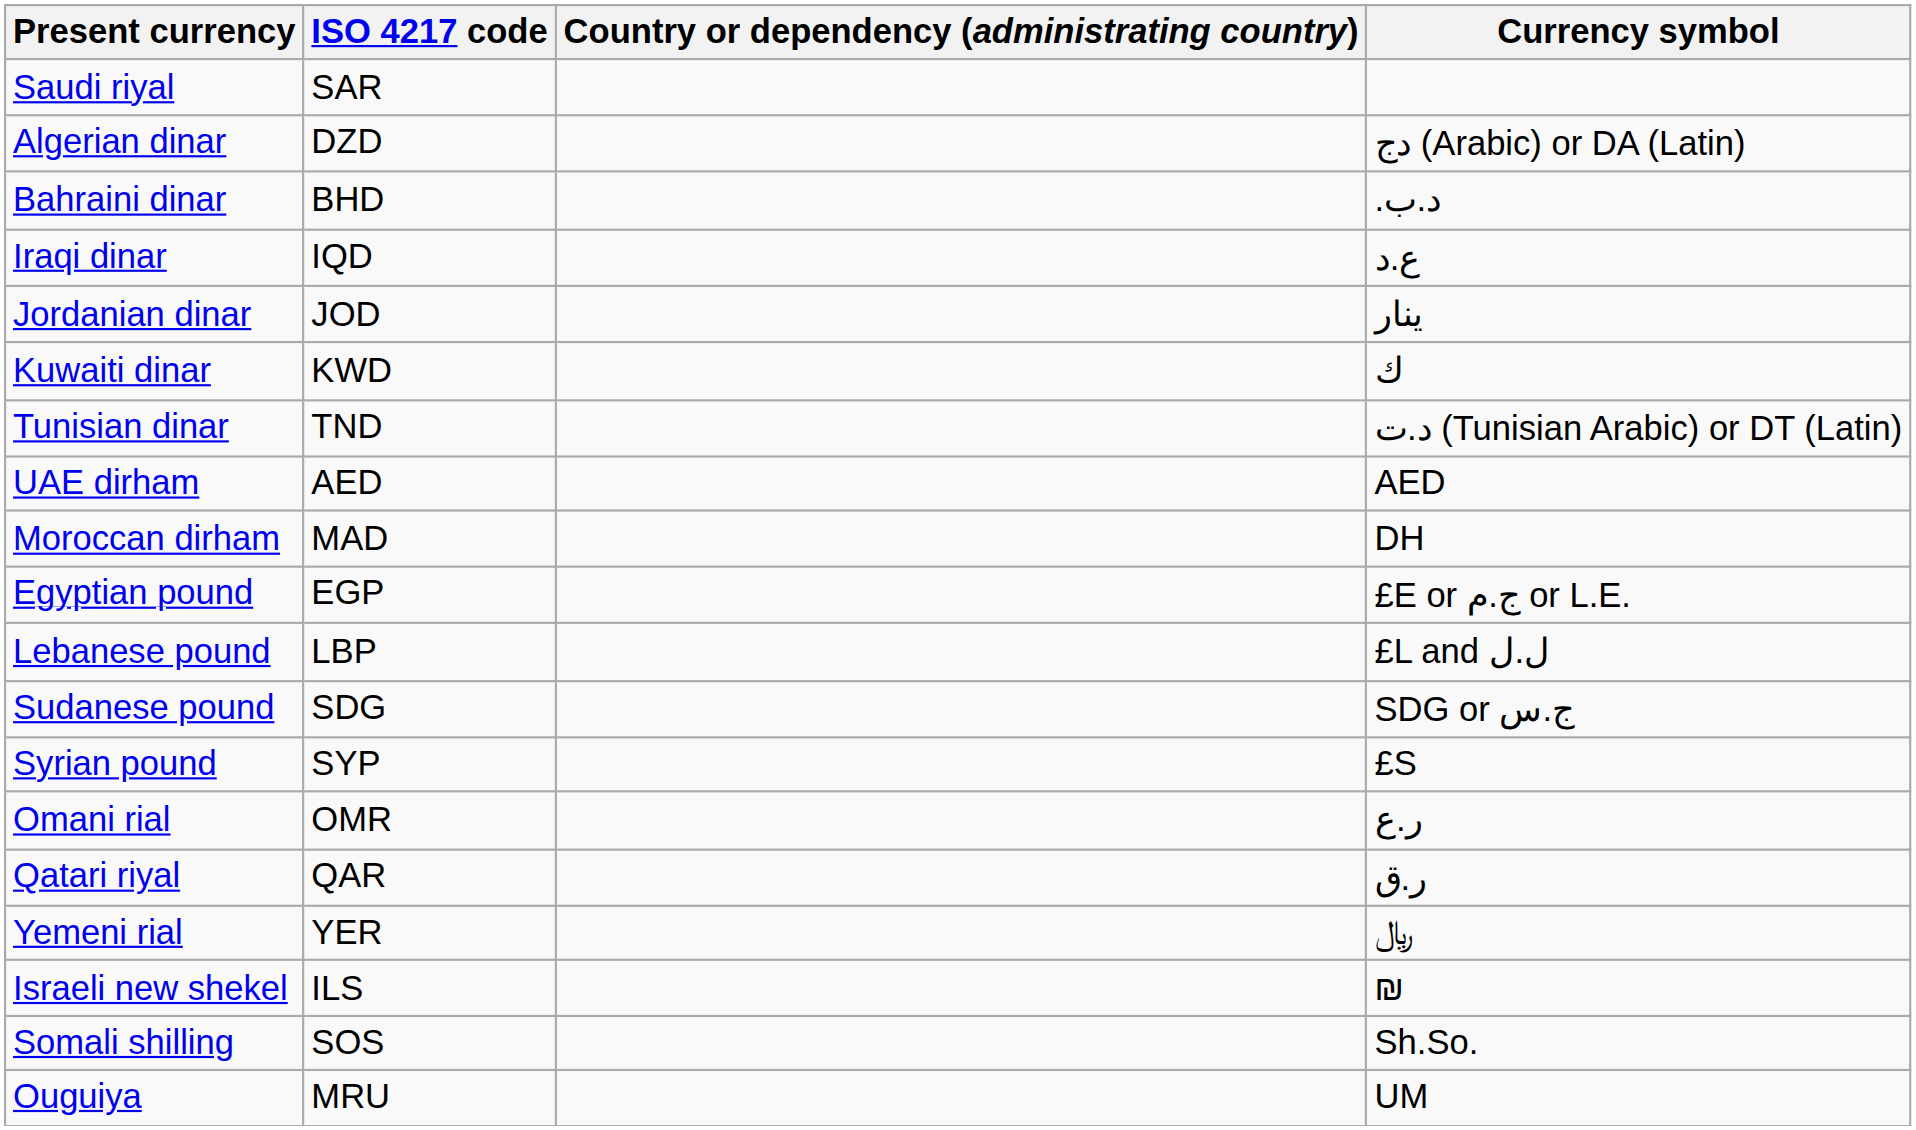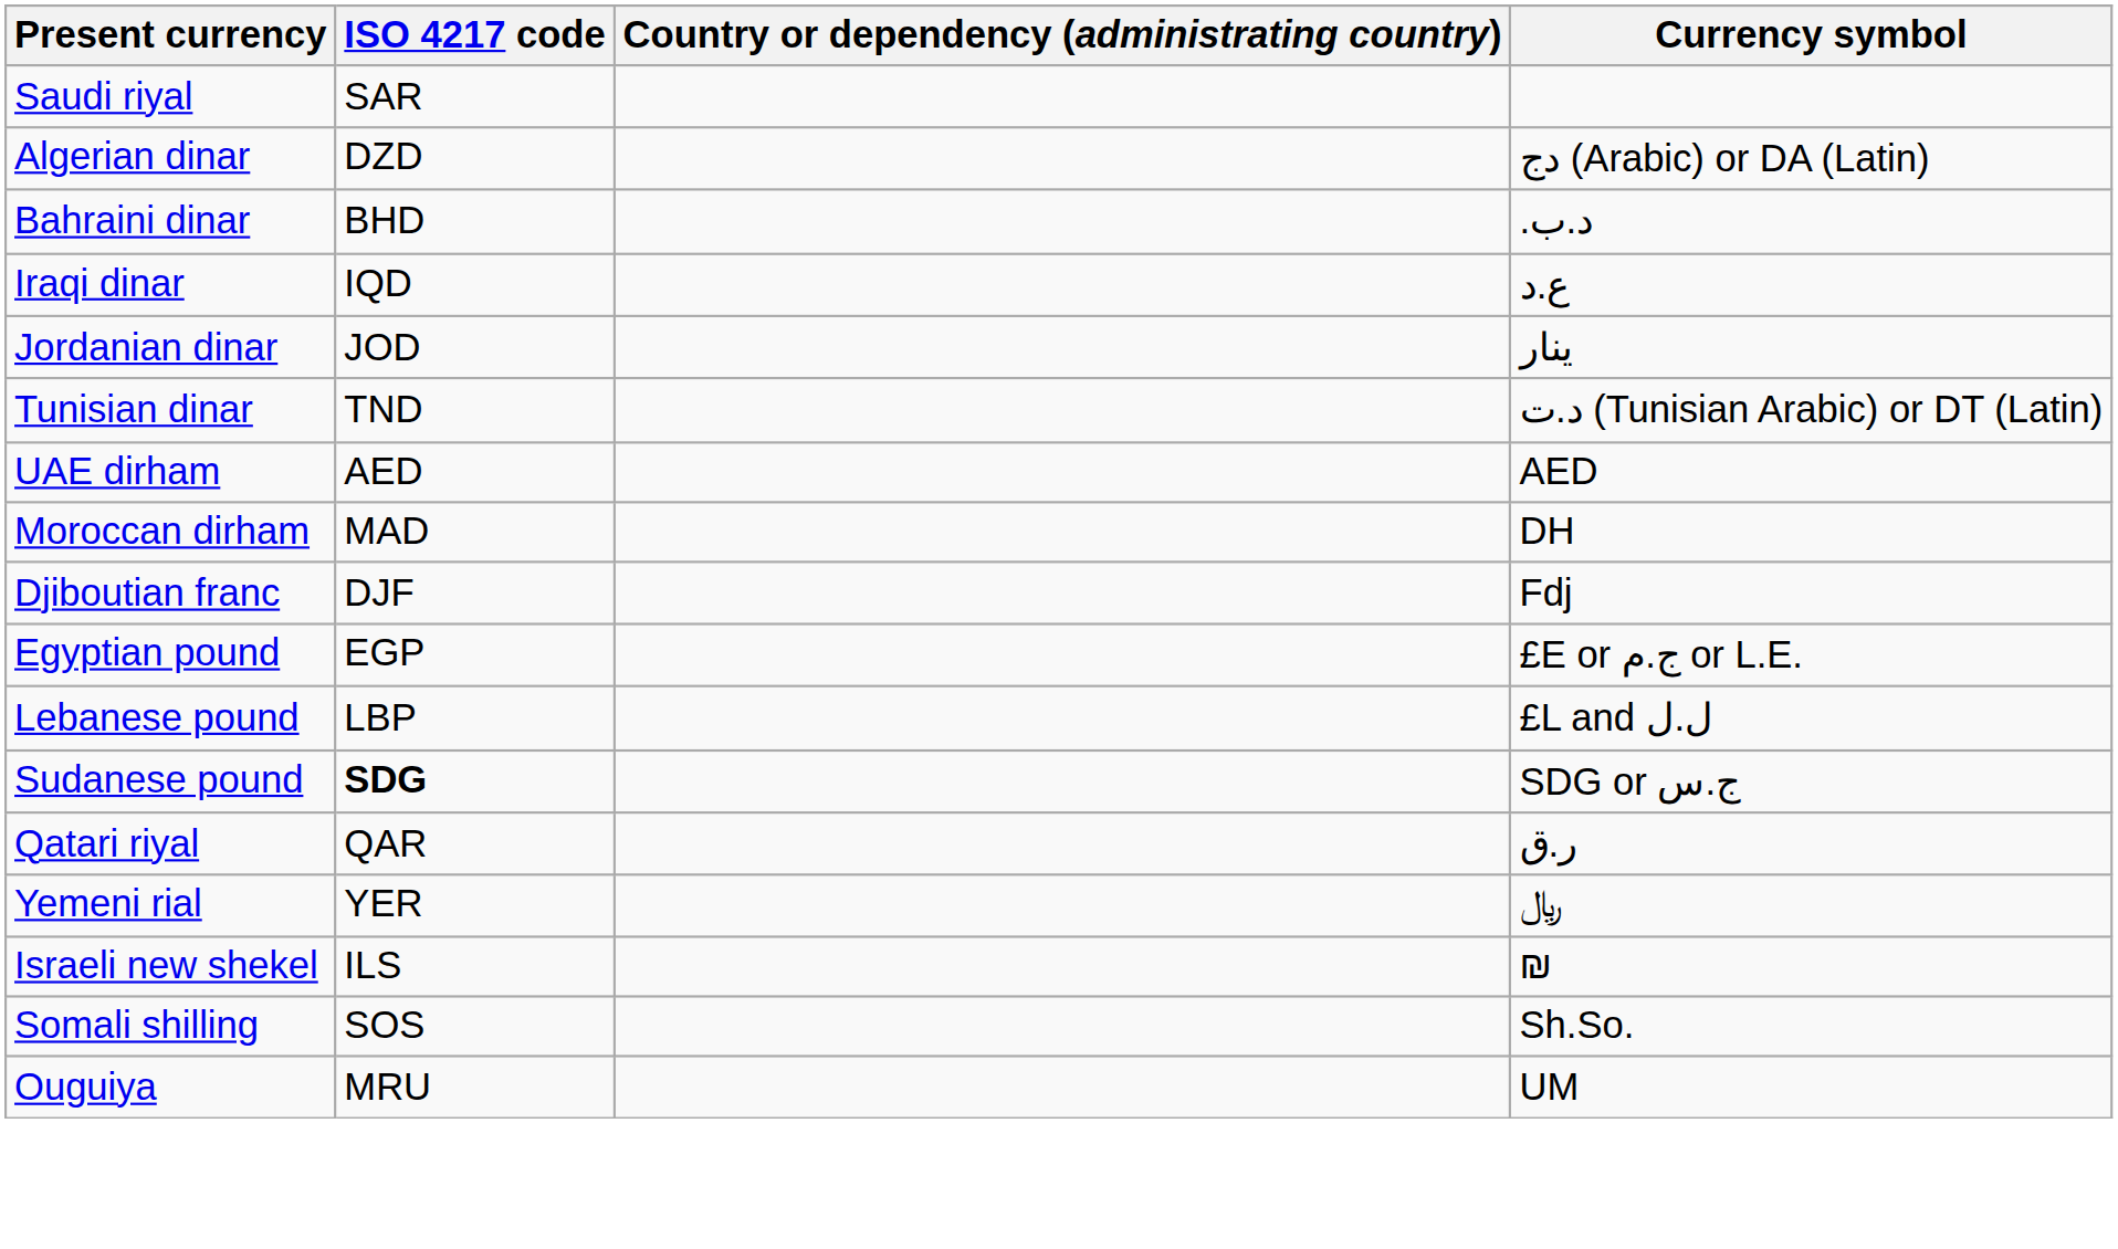 <table class="wikitable sortable">
 <tr>
 <th>Present currency</th>
 <th><a href='#'>ISO 4217</a> code</th>
 <th>Country or dependency (<em>administrating country</em>)</th>
 <th class="unsortable">Currency symbol</th>
 </tr>
 <tr>
 <td><a href='#'>Saudi riyal</a></td>
 <td>SAR</td>
 <td></td>
 <td></td>
 </tr>
 <tr>
 <td><a href='#'>Algerian dinar</a></td>
 <td>DZD</td>
 <td></td>
 <td>دج (Arabic) or DA (Latin)</td>
 </tr>
 <tr>
 <td><a href='#'>Bahraini dinar</a></td>
 <td>BHD</td>
 <td></td>
 <td>.د.ب</td>
 </tr>
 <tr>
 <td><a href='#'>Iraqi dinar</a></td>
 <td>IQD</td>
 <td></td>
 <td>ع.د</td>
 </tr>
 <tr>
 <td><a href='#'>Jordanian dinar</a></td>
 <td>JOD</td>
 <td></td>
 <td>ينار</td>
 </tr>
 <tr>
-<td><a href='#'>Kuwaiti dinar</a></td>
-<td>KWD</td>
-<td></td>
-<td>ك</td>
-</tr>
-<tr>
 <td><a href='#'>Tunisian dinar</a></td>
 <td>TND</td>
 <td></td>
 <td>د.ت (Tunisian Arabic) or DT (Latin)</td>
 </tr>
 <tr>
 <td><a href='#'>UAE dirham</a></td>
 <td>AED</td>
 <td></td>
 <td>AED</td>
 </tr>
 <tr>
 <td><a href='#'>Moroccan dirham</a></td>
 <td>MAD</td>
 <td></td>
 <td>DH</td>
 </tr>
 <tr>
+<td><a href='#'>Djiboutian franc</a></td>
+<td>DJF</td>
+<td></td>
+<td>Fdj</td>
+</tr>
+<tr>
 <td><a href='#'>Egyptian pound</a></td>
 <td>EGP</td>
 <td></td>
 <td>£E or ج.م or L.E.</td>
 </tr>
 <tr>
 <td><a href='#'>Lebanese pound</a></td>
 <td>LBP</td>
 <td></td>
 <td>£L and ل.ل</td>
 </tr>
 <tr>
 <td><a href='#'>Sudanese pound</a></td>
-<td>SDG</td>
+<td><strong>SDG</strong></td>
 <td></td>
 <td>SDG or ج.س</td>
-</tr>
-<tr>
-<td><a href='#'>Syrian pound</a></td>
-<td>SYP</td>
-<td></td>
-<td>£S</td>
-</tr>
-<tr>
-<td><a href='#'>Omani rial</a></td>
-<td>OMR</td>
-<td></td>
-<td>ر.ع</td>
 </tr>
 <tr>
 <td><a href='#'>Qatari riyal</a></td>
 <td>QAR</td>
 <td></td>
 <td>ر.ق</td>
 </tr>
 <tr>
 <td><a href='#'>Yemeni rial</a></td>
 <td>YER</td>
 <td></td>
 <td>﷼</td>
 </tr>
 <tr>
 <td><a href='#'>Israeli new shekel</a></td>
 <td>ILS</td>
 <td></td>
 <td>₪</td>
 </tr>
 <tr>
 <td><a href='#'>Somali shilling</a></td>
 <td>SOS</td>
 <td></td>
 <td>Sh.So.</td>
 </tr>
 <tr>
 <td><a href='#'>Ouguiya</a></td>
 <td>MRU</td>
 <td></td>
 <td>UM</td>
 </tr>
 </table>
